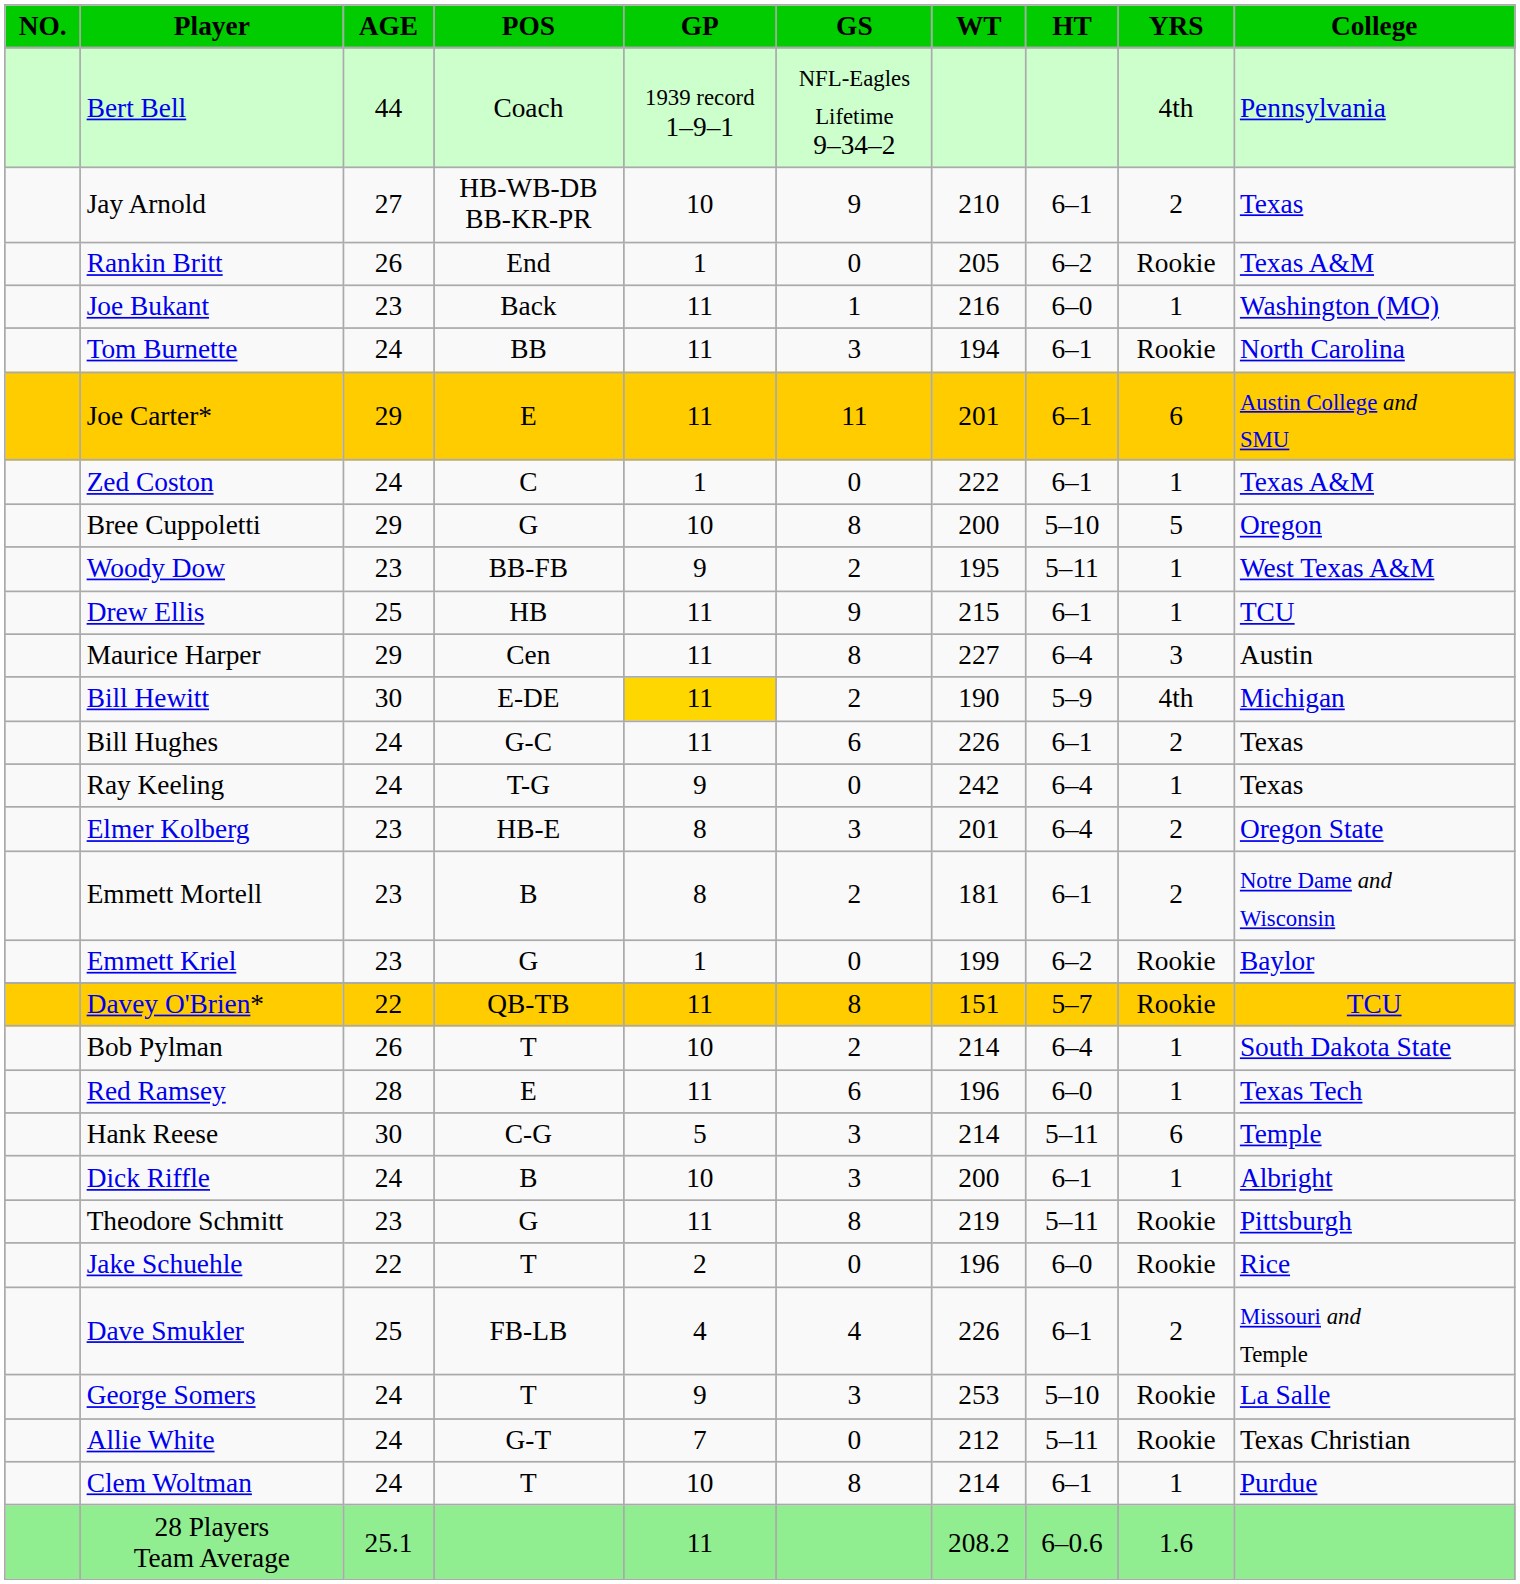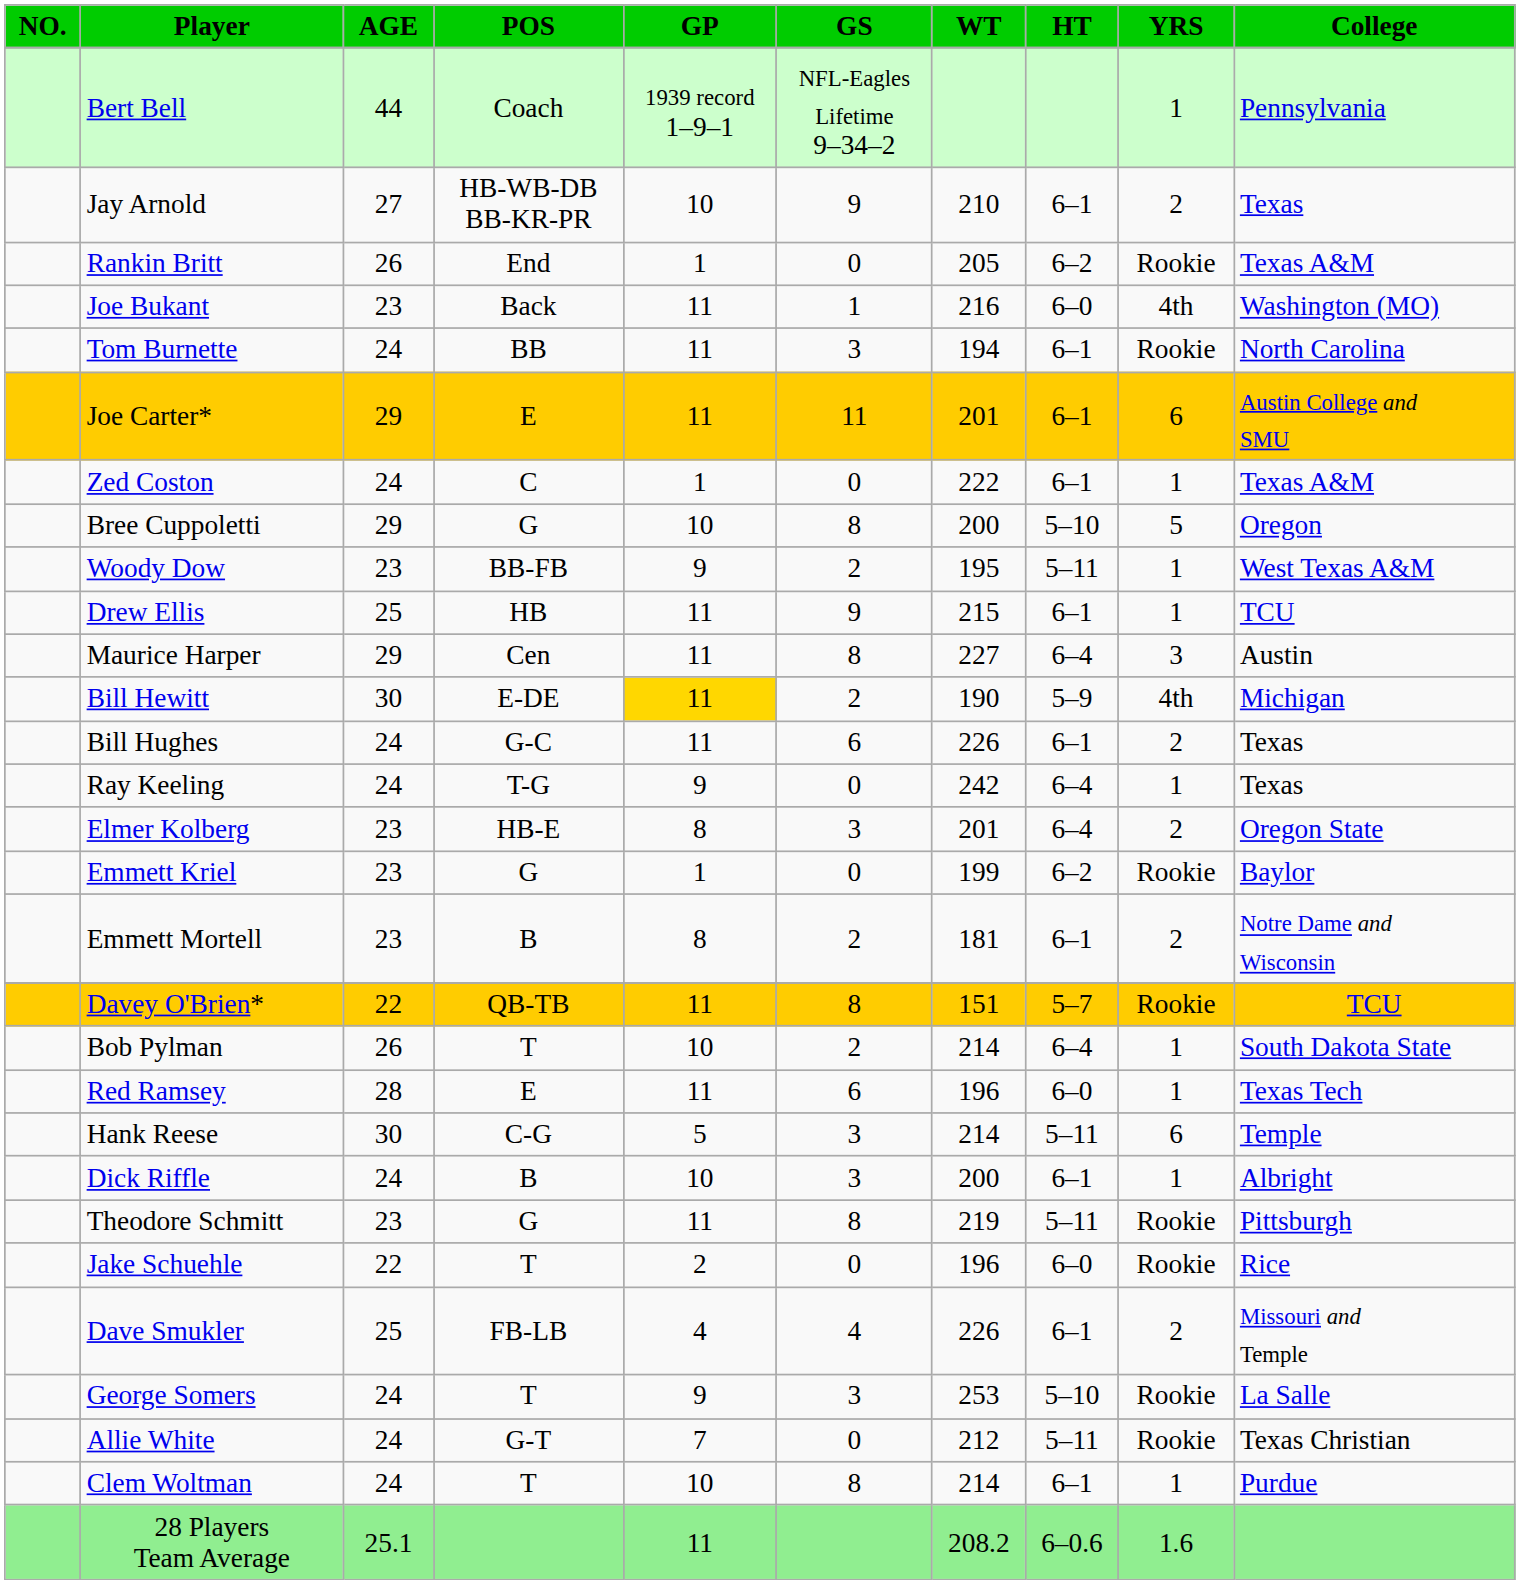 <table class="wikitable sortable sortable" style="width:100%">
 <tr>
 <th style="background:#00cc00;" width=5%>NO.</th>
 <th !width=15% style="background:#00cc00;">Player</th>
 <th !width=4% style="background:#00cc00;">AGE</th>
 <th !width=6% style="background:#00cc00;">POS</th>
 <th !width=4% style="background:#00cc00;">GP</th>
 <th !width=4% style="background:#00cc00;">GS</th>
 <th !width=4% style="background:#00cc00;">WT</th>
 <th !width=4% style="background:#00cc00;">HT</th>
 <th !width=4% style="background:#00cc00;">YRS</th>
 <th !width=20% style="background:#00cc00;">College</th>
 </tr>
 <tr>
 </tr>
 <tr align=center  bgcolor=#ccffcc>
 <td></td>
 <td - align=left><a href='#'>Bert Bell</a></td>
 <td>44</td>
 <td>Coach</td>
 <td><sub>1939 record</sub><br>1–9–1</td>
 <td><sub>NFL-Eagles<br> Lifetime</sub><br>9–34–2</td>
 <td></td>
 <td></td>
-<td>4th</td>
+<td>1</td>
 <td - align=left><a href='#'>Pennsylvania</a></td>
 </tr>
 <tr align=center>
 <td></td>
 <td - align=left>Jay Arnold</td>
 <td>27</td>
 <td>HB-WB-DB<br>BB-KR-PR</td>
 <td>10</td>
 <td>9</td>
 <td>210</td>
 <td>6–1</td>
 <td>2</td>
 <td - align=left><a href='#'>Texas</a></td>
 </tr>
 <tr align=center>
 <td></td>
 <td - align=left><a href='#'>Rankin Britt</a></td>
 <td>26</td>
 <td>End</td>
 <td>1</td>
 <td>0</td>
 <td>205</td>
 <td>6–2</td>
 <td>Rookie</td>
 <td - align=left><a href='#'>Texas A&M</a></td>
 </tr>
 <tr align=center>
 <td></td>
 <td - align=left><a href='#'>Joe Bukant</a></td>
 <td>23</td>
 <td>Back</td>
 <td>11</td>
 <td>1</td>
 <td>216</td>
 <td>6–0</td>
-<td>1</td>
+<td>4th</td>
 <td - align=left><a href='#'>Washington (MO)</a></td>
 </tr>
 <tr align=center>
 <td></td>
 <td - align=left><a href='#'>Tom Burnette</a></td>
 <td>24</td>
 <td>BB</td>
 <td>11</td>
 <td>3</td>
 <td>194</td>
 <td>6–1</td>
 <td>Rookie</td>
 <td - align=left><a href='#'>North Carolina</a></td>
 </tr>
 <tr align=center bgcolor="#FFCC00">
 <td></td>
 <td - align=left>Joe Carter*</td>
 <td>29</td>
 <td>E</td>
 <td>11</td>
 <td>11</td>
 <td>201</td>
 <td>6–1</td>
 <td>6</td>
 <td - align=left><sub><a href='#'>Austin College</a> <em>and</em> <br><a href='#'>SMU</a> </sub></td>
 </tr>
 <tr align=center>
 <td></td>
 <td - align=left><a href='#'>Zed Coston</a></td>
 <td>24</td>
 <td>C</td>
 <td>1</td>
 <td>0</td>
 <td>222</td>
 <td>6–1</td>
 <td>1</td>
 <td - align=left><a href='#'>Texas A&M</a></td>
 </tr>
 <tr align=center>
 <td></td>
 <td - align=left>Bree Cuppoletti</td>
 <td>29</td>
 <td>G</td>
 <td>10</td>
 <td>8</td>
 <td>200</td>
 <td>5–10</td>
 <td>5</td>
 <td - align=left><a href='#'>Oregon</a></td>
 </tr>
 <tr align=center>
 <td></td>
 <td - align=left><a href='#'>Woody Dow</a></td>
 <td>23</td>
 <td>BB-FB</td>
 <td>9</td>
 <td>2</td>
 <td>195</td>
 <td>5–11</td>
 <td>1</td>
 <td - align=left><a href='#'>West Texas A&M</a></td>
 </tr>
 <tr align=center>
 <td></td>
 <td - align=left><a href='#'>Drew Ellis</a></td>
 <td>25</td>
 <td>HB</td>
 <td>11</td>
 <td>9</td>
 <td>215</td>
 <td>6–1</td>
 <td>1</td>
 <td - align=left><a href='#'>TCU</a></td>
 </tr>
 <tr align=center>
 <td></td>
 <td - align=left>Maurice Harper</td>
 <td>29</td>
 <td>Cen</td>
 <td>11</td>
 <td>8</td>
 <td>227</td>
 <td>6–4</td>
 <td>3</td>
 <td - align=left>Austin</td>
 </tr>
 <tr align=center>
 <td></td>
 <td - align=left><a href='#'>Bill Hewitt</a></td>
 <td>30</td>
 <td>E-DE</td>
 <td style="background: gold;">11</td>
 <td>2</td>
 <td>190</td>
 <td>5–9</td>
 <td>4th</td>
 <td - align=left><a href='#'>Michigan</a></td>
 </tr>
 <tr align=center>
 <td></td>
 <td - align=left>Bill Hughes</td>
 <td>24</td>
 <td>G-C</td>
 <td>11</td>
 <td>6</td>
 <td>226</td>
 <td>6–1</td>
 <td>2</td>
 <td - align=left>Texas</td>
 </tr>
 <tr align=center>
 <td></td>
 <td - align=left>Ray Keeling</td>
 <td>24</td>
 <td>T-G</td>
 <td>9</td>
 <td>0</td>
 <td>242</td>
 <td>6–4</td>
 <td>1</td>
 <td - align=left>Texas</td>
 </tr>
 <tr align=center>
 <td></td>
 <td - align=left><a href='#'>Elmer Kolberg</a></td>
 <td>23</td>
 <td>HB-E</td>
 <td>8</td>
 <td>3</td>
 <td>201</td>
 <td>6–4</td>
 <td>2</td>
 <td - align=left><a href='#'>Oregon State</a></td>
 </tr>
 <tr align=center>
 <td></td>
+<td - align=left><a href='#'>Emmett Kriel</a></td>
+<td>23</td>
+<td>G</td>
+<td>1</td>
+<td>0</td>
+<td>199</td>
+<td>6–2</td>
+<td>Rookie</td>
+<td - align=left><a href='#'>Baylor</a></td>
+</tr>
+<tr align=center>
+<td></td>
 <td - align=left>Emmett Mortell</td>
 <td>23</td>
 <td>B</td>
 <td>8</td>
 <td>2</td>
 <td>181</td>
 <td>6–1</td>
 <td>2</td>
 <td - align=left><sub><a href='#'>Notre Dame</a> <em>and</em> <br><a href='#'>Wisconsin</a> </sub></td>
-</tr>
-<tr align=center>
-<td></td>
-<td - align=left><a href='#'>Emmett Kriel</a></td>
-<td>23</td>
-<td>G</td>
-<td>1</td>
-<td>0</td>
-<td>199</td>
-<td>6–2</td>
-<td>Rookie</td>
-<td - align=left><a href='#'>Baylor</a></td>
 </tr>
 <tr align=center>
 </tr>
 <tr align=left|Fran Murray || 24 || B-K-P ||	11 || 6 || 200 || 6–0 ||Rookie || >
 </tr>
 <tr align=center>
 </tr>
 <tr align=left|Chuck Newton ||  23  ||  FB-HB  ||  9  ||  7  || 204 || 6–0 || Rookie || >
 </tr>
 <tr align=center bgcolor="#FFCC00">
 <td></td>
 <td - align=left><a href='#'>Davey O'Brien</a>*</td>
 <td>22</td>
 <td>QB-TB</td>
 <td>11</td>
 <td>8</td>
 <td>151</td>
 <td>5–7</td>
 <td>Rookie</td>
 <td><a href='#'>TCU</a></td>
 </tr>
 <tr align=center>
 <td></td>
 <td - align=left>Bob Pylman</td>
 <td>26</td>
 <td>T</td>
 <td>10</td>
 <td>2</td>
 <td>214</td>
 <td>6–4</td>
 <td>1</td>
 <td - align=left><a href='#'>South Dakota State</a></td>
 </tr>
 <tr align=center>
 <td></td>
 <td - align=left><a href='#'>Red Ramsey</a></td>
 <td>28</td>
 <td>E</td>
 <td>11</td>
 <td>6</td>
 <td>196</td>
 <td>6–0</td>
 <td>1</td>
 <td - align=left><a href='#'>Texas Tech</a></td>
 </tr>
 <tr align=center>
 <td></td>
 <td - align=left>Hank Reese</td>
 <td>30</td>
 <td>C-G</td>
 <td>5</td>
 <td>3</td>
 <td>214</td>
 <td>5–11</td>
 <td>6</td>
 <td - align=left><a href='#'>Temple</a></td>
 </tr>
 <tr align=center>
 <td></td>
 <td - align=left><a href='#'>Dick Riffle</a></td>
 <td>24</td>
 <td>B</td>
 <td>10</td>
 <td>3</td>
 <td>200</td>
 <td>6–1</td>
 <td>1</td>
 <td - align=left><a href='#'>Albright</a></td>
 </tr>
 <tr align=center>
 <td></td>
 <td - align=left>Theodore Schmitt</td>
 <td>23</td>
 <td>G</td>
 <td>11</td>
 <td>8</td>
 <td>219</td>
 <td>5–11</td>
 <td>Rookie</td>
 <td - align=left><a href='#'>Pittsburgh</a></td>
 </tr>
 <tr align=center>
 <td></td>
 <td - align=left><a href='#'>Jake Schuehle</a></td>
 <td>22</td>
 <td>T</td>
 <td>2</td>
 <td>0</td>
 <td>196</td>
 <td>6–0</td>
 <td>Rookie</td>
 <td - align=left><a href='#'>Rice</a></td>
 </tr>
 <tr align=center>
 <td></td>
 <td - align=left><a href='#'>Dave Smukler</a></td>
 <td>25</td>
 <td>FB-LB</td>
 <td>4</td>
 <td>4</td>
 <td>226</td>
 <td>6–1</td>
 <td>2</td>
 <td - align=left><sub> <a href='#'>Missouri</a> <em>and</em> <br> Temple </sub></td>
 </tr>
 <tr align=center>
 <td></td>
 <td - align=left><a href='#'>George Somers</a></td>
 <td>24</td>
 <td>T</td>
 <td>9</td>
 <td>3</td>
 <td>253</td>
 <td>5–10</td>
 <td>Rookie</td>
 <td - align=left><a href='#'>La Salle</a></td>
 </tr>
 <tr align=center>
 <td></td>
 <td - align=left><a href='#'>Allie White</a></td>
 <td>24</td>
 <td>G-T</td>
 <td>7</td>
 <td>0</td>
 <td>212</td>
 <td>5–11</td>
 <td>Rookie</td>
 <td - align=left>Texas Christian</td>
 </tr>
 <tr align=center>
 <td></td>
 <td - align=left><a href='#'>Clem Woltman</a></td>
 <td>24</td>
 <td>T</td>
 <td>10</td>
 <td>8</td>
 <td>214</td>
 <td>6–1</td>
 <td>1</td>
 <td - align=left><a href='#'>Purdue</a></td>
 </tr>
 <tr align=center  bgcolor="90EE90">
 <td></td>
 <td>28 Players<br> Team Average</td>
 <td>25.1</td>
 <td></td>
 <td>11</td>
 <td></td>
 <td>208.2</td>
 <td>6–0.6</td>
 <td>1.6</td>
 <td></td>
 </tr>
 </table>
